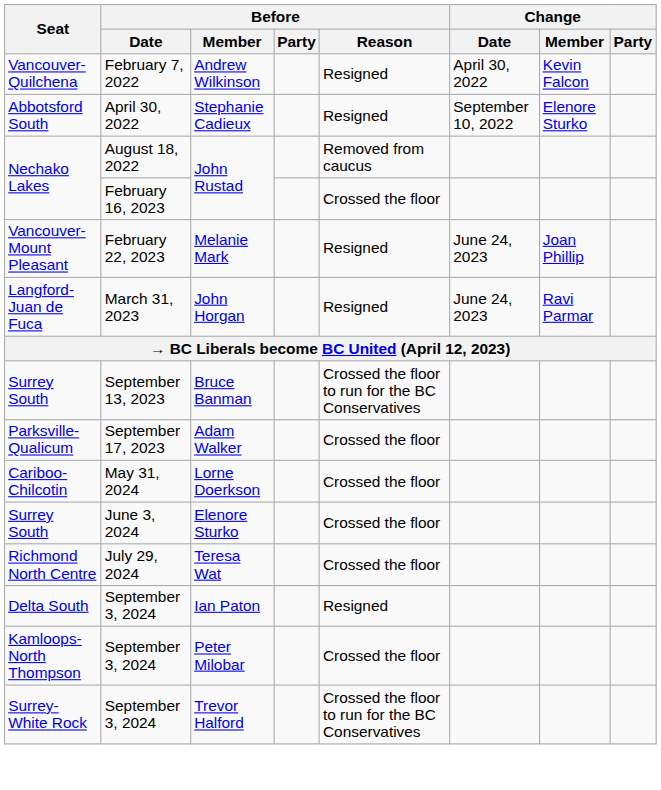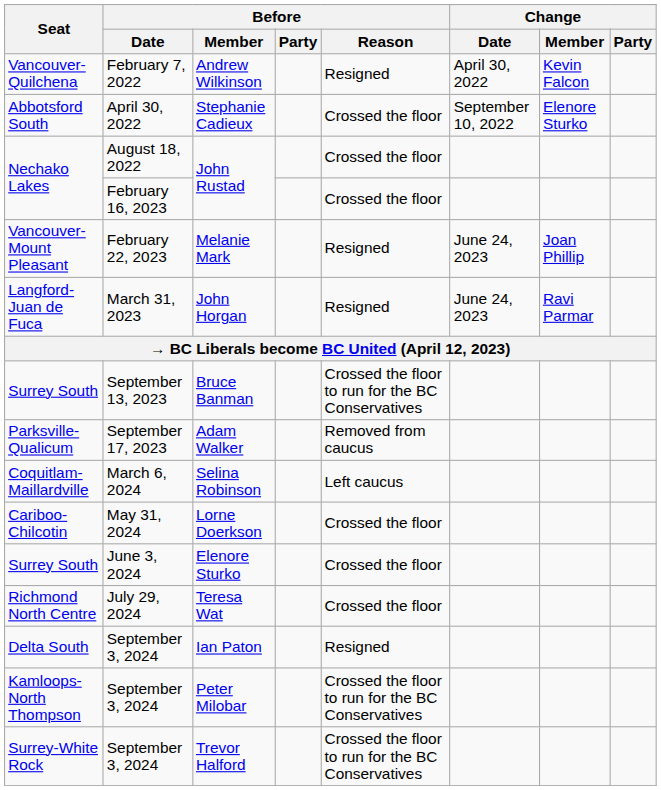 <table class="wikitable"  style="font-size:90%;">
 <tr>
 <th rowspan="2">Seat</th>
 <th colspan="4">Before</th>
 <th colspan="3">Change</th>
 </tr>
 <tr>
 <th>Date</th>
 <th>Member</th>
 <th>Party</th>
 <th>Reason</th>
 <th>Date</th>
 <th>Member</th>
 <th>Party</th>
 </tr>
 <tr>
 <td><a href='#'>Vancouver-Quilchena</a></td>
 <td>February 7, 2022</td>
 <td><a href='#'>Andrew Wilkinson</a></td>
 <td></td>
 <td>Resigned</td>
 <td>April 30, 2022</td>
 <td><a href='#'>Kevin Falcon</a></td>
 <td></td>
 </tr>
 <tr>
 <td><a href='#'>Abbotsford South</a></td>
 <td>April 30, 2022</td>
 <td><a href='#'>Stephanie Cadieux</a></td>
 <td></td>
-<td>Resigned</td>
+<td>Crossed the floor</td>
 <td>September 10, 2022</td>
 <td><a href='#'>Elenore Sturko</a></td>
 <td></td>
 </tr>
 <tr>
 <td rowspan="2"><a href='#'>Nechako Lakes</a></td>
 <td>August 18, 2022</td>
 <td rowspan="2"><a href='#'>John Rustad</a></td>
 <td></td>
-<td>Removed from caucus</td>
+<td>Crossed the floor</td>
 <td></td>
 <td></td>
 <td></td>
 </tr>
 <tr>
 <td>February 16, 2023</td>
 <td></td>
 <td>Crossed the floor</td>
 <td></td>
 <td></td>
 <td></td>
 </tr>
 <tr>
 <td><a href='#'>Vancouver-Mount Pleasant</a></td>
 <td>February 22, 2023</td>
 <td><a href='#'>Melanie Mark</a></td>
 <td></td>
 <td>Resigned</td>
 <td>June 24, 2023</td>
 <td><a href='#'>Joan Phillip</a></td>
 <td></td>
 </tr>
 <tr>
 <td><a href='#'>Langford-Juan de Fuca</a></td>
 <td>March 31, 2023</td>
 <td><a href='#'>John Horgan</a></td>
 <td></td>
 <td>Resigned</td>
 <td>June 24, 2023</td>
 <td><a href='#'>Ravi Parmar</a></td>
 <td></td>
 </tr>
 <tr>
 <th colspan="8">→ BC Liberals become <a href='#'>BC United</a> (April 12, 2023)</th>
 </tr>
 <tr>
 <td><a href='#'>Surrey South</a></td>
 <td>September 13, 2023</td>
 <td><a href='#'>Bruce Banman</a></td>
 <td></td>
 <td>Crossed the floor to run for the BC Conservatives</td>
 <td></td>
 <td></td>
 <td></td>
 </tr>
 <tr>
 <td><a href='#'>Parksville-Qualicum</a></td>
 <td>September 17, 2023</td>
 <td><a href='#'>Adam Walker</a></td>
 <td></td>
-<td>Crossed the floor</td>
+<td>Removed from caucus</td>
+<td></td>
+<td></td>
+<td></td>
+</tr>
+<tr>
+<td><a href='#'>Coquitlam-Maillardville</a></td>
+<td>March 6, 2024</td>
+<td><a href='#'>Selina Robinson</a></td>
+<td></td>
+<td>Left caucus</td>
 <td></td>
 <td></td>
 <td></td>
 </tr>
 <tr>
 <td><a href='#'>Cariboo-Chilcotin</a></td>
 <td>May 31, 2024</td>
 <td><a href='#'>Lorne Doerkson</a></td>
 <td></td>
 <td>Crossed the floor</td>
 <td></td>
 <td></td>
 <td></td>
 </tr>
 <tr>
 <td><a href='#'>Surrey South</a></td>
 <td>June 3, 2024</td>
 <td><a href='#'>Elenore Sturko</a></td>
 <td></td>
 <td>Crossed the floor</td>
 <td></td>
 <td></td>
 <td></td>
 </tr>
 <tr>
 <td><a href='#'>Richmond North Centre</a></td>
 <td>July 29, 2024</td>
 <td><a href='#'>Teresa Wat</a></td>
 <td></td>
 <td>Crossed the floor</td>
 <td></td>
 <td></td>
 <td></td>
 </tr>
 <tr>
 <td><a href='#'>Delta South</a></td>
 <td>September 3, 2024</td>
 <td><a href='#'>Ian Paton</a></td>
 <td></td>
 <td>Resigned</td>
 <td></td>
 <td></td>
 <td></td>
 </tr>
 <tr>
 <td><a href='#'>Kamloops-North Thompson</a></td>
 <td>September 3, 2024</td>
 <td><a href='#'>Peter Milobar</a></td>
 <td></td>
-<td>Crossed the floor</td>
+<td>Crossed the floor to run for the BC Conservatives</td>
 <td></td>
 <td></td>
 <td></td>
 </tr>
 <tr>
 <td><a href='#'>Surrey-White Rock</a></td>
 <td>September 3, 2024</td>
 <td><a href='#'>Trevor Halford</a></td>
 <td></td>
 <td>Crossed the floor to run for the BC Conservatives</td>
 <td></td>
 <td></td>
 <td></td>
 </tr>
 </table>
